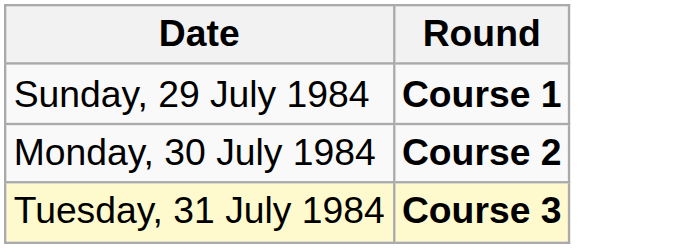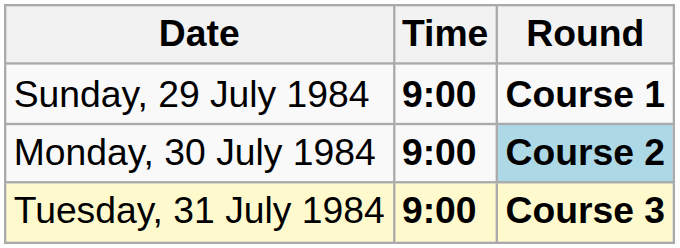 <table class="wikitable">
 <tr>
 <th>Date</th>
+<th>Time</th>
 <th>Round</th>
 </tr>
 <tr>
 <td>Sunday, 29 July 1984</td>
+<td><strong>9:00</strong></td>
 <td><strong>Course 1</strong></td>
 </tr>
 <tr>
 <td>Monday, 30 July 1984</td>
-<td><strong>Course 2</strong></td>
+<td><strong>9:00</strong></td>
+<td style="background: lightblue;"><strong>Course 2</strong></td>
 </tr>
 <tr style=background:lemonchiffon>
 <td>Tuesday, 31 July 1984</td>
+<td><strong>9:00</strong></td>
 <td><strong>Course 3</strong></td>
 </tr>
 </table>
